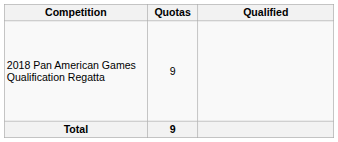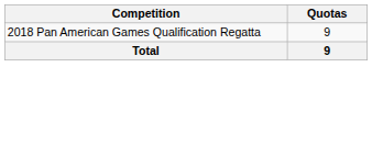 <table class = "wikitable" width=500>
 <tr>
 <th width=300>Competition</th>
 <th width=80>Quotas</th>
-<th width=300>Qualified</th>
 </tr>
 <tr>
 <td>2018 Pan American Games Qualification Regatta</td>
 <td align="center">9</td>
-<td> <br> <br><br><br><br><br><br><br></td>
 </tr>
 <tr>
 <th>Total</th>
 <th>9</th>
-<th></th>
 </tr>
 </table>
